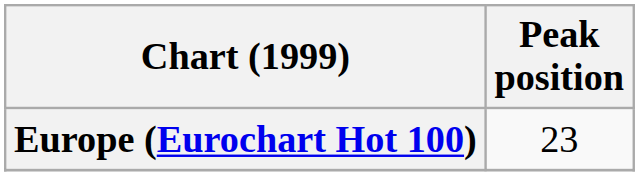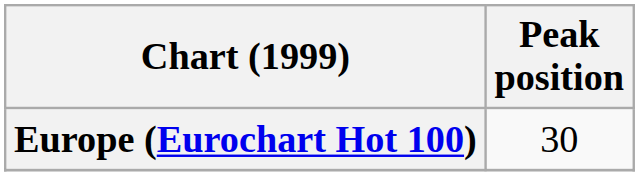 <table class="wikitable sortable plainrowheaders" style="text-align:center">
 <tr>
 <th>Chart (1999)</th>
 <th>Peak<br>position</th>
 </tr>
 <tr>
 <th scope="row">Europe (<a href='#'>Eurochart Hot 100</a>)</th>
-<td>23</td>
+<td>30</td>
 </tr>
 <tr>
 </tr>
 <tr>
 </tr>
 <tr>
 </tr>
 </table>
